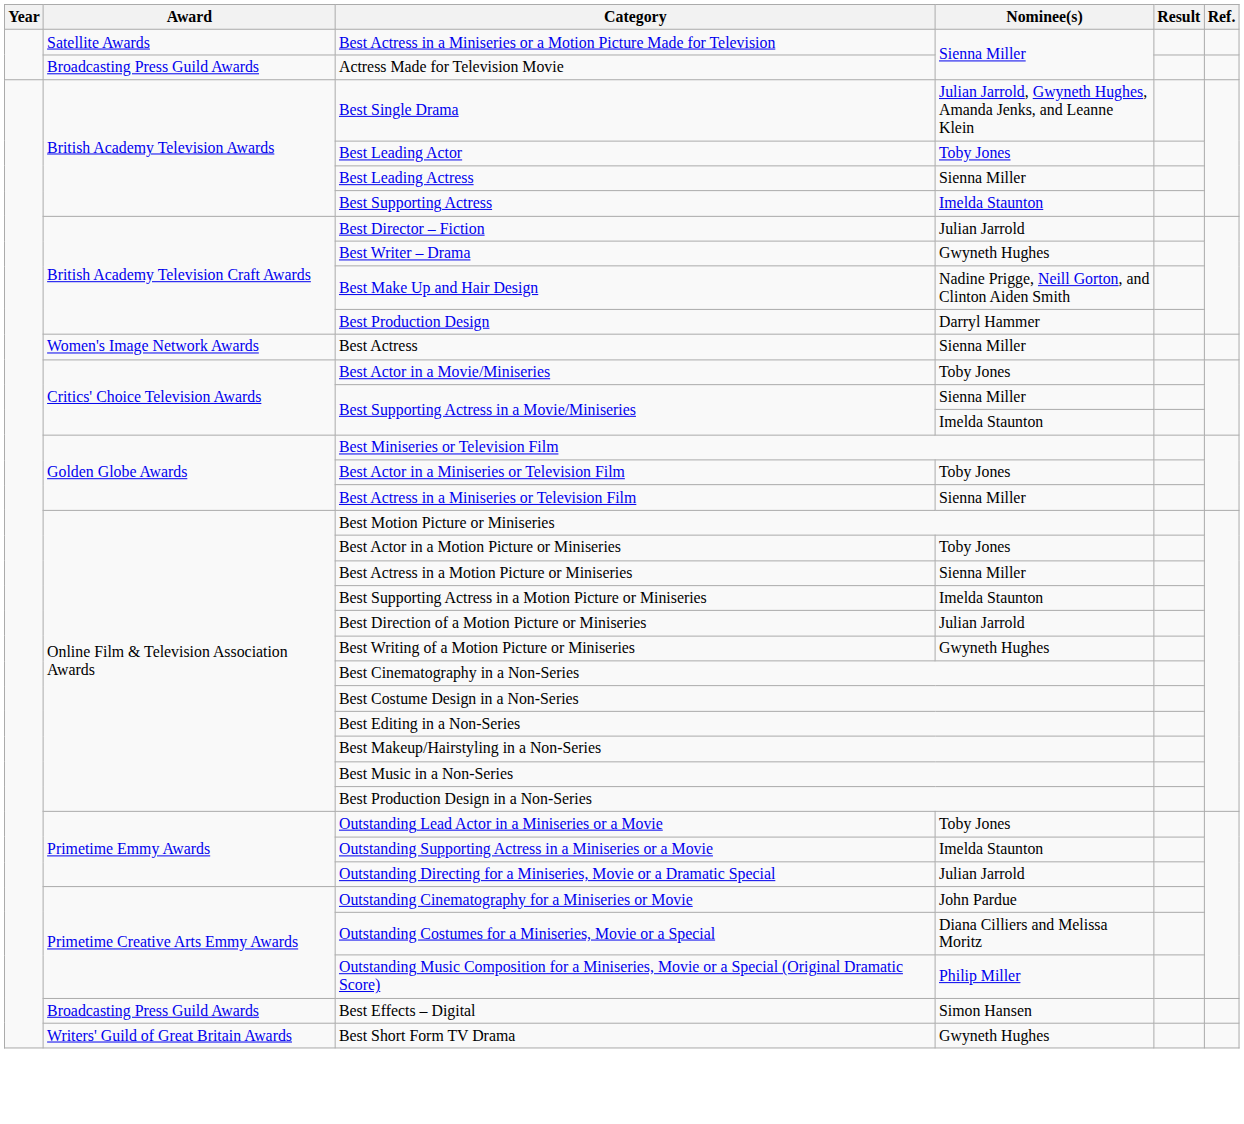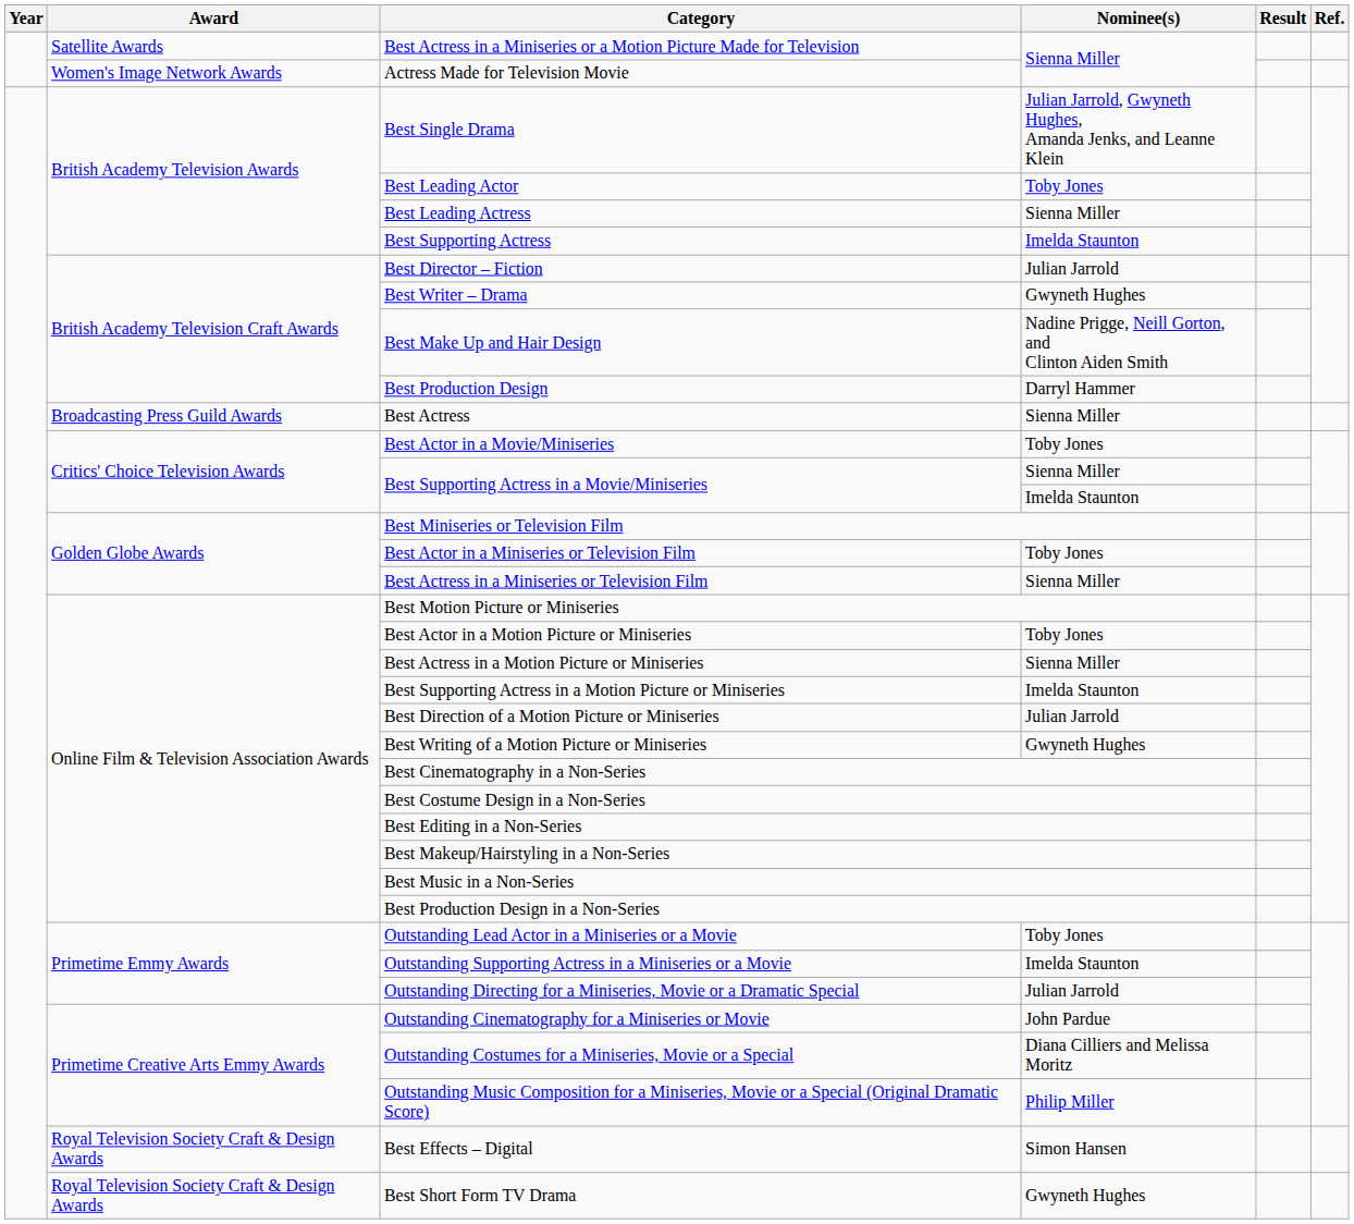 <table class="wikitable sortable">
 <tr>
 <th>Year</th>
 <th>Award</th>
 <th>Category</th>
 <th>Nominee(s)</th>
 <th>Result</th>
 <th>Ref.</th>
 </tr>
 <tr>
 <td rowspan="2"></td>
 <td><a href='#'>Satellite Awards</a></td>
 <td><a href='#'>Best Actress in a Miniseries or a Motion Picture Made for Television</a></td>
 <td rowspan="2"><a href='#'>Sienna Miller</a></td>
 <td></td>
 <td align="center"></td>
 </tr>
 <tr>
-<td><a href='#'>Broadcasting Press Guild Awards</a></td>
+<td><a href='#'>Women's Image Network Awards</a></td>
 <td>Actress Made for Television Movie</td>
 <td></td>
 <td align="center"></td>
 </tr>
 <tr>
 <td rowspan="35"></td>
 <td rowspan="4"><a href='#'>British Academy Television Awards</a></td>
 <td><a href='#'>Best Single Drama</a></td>
 <td><a href='#'>Julian Jarrold</a>, <a href='#'>Gwyneth Hughes</a>, <br> Amanda Jenks, and Leanne Klein</td>
 <td></td>
 <td align="center" rowspan="4"></td>
 </tr>
 <tr>
 <td><a href='#'>Best Leading Actor</a></td>
 <td><a href='#'>Toby Jones</a></td>
 <td></td>
 </tr>
 <tr>
 <td><a href='#'>Best Leading Actress</a></td>
 <td>Sienna Miller</td>
 <td></td>
 </tr>
 <tr>
 <td><a href='#'>Best Supporting Actress</a></td>
 <td><a href='#'>Imelda Staunton</a></td>
 <td></td>
 </tr>
 <tr>
 <td rowspan="4"><a href='#'>British Academy Television Craft Awards</a></td>
 <td><a href='#'>Best Director – Fiction</a></td>
 <td>Julian Jarrold</td>
 <td></td>
 <td align="center" rowspan="4"></td>
 </tr>
 <tr>
 <td><a href='#'>Best Writer – Drama</a></td>
 <td>Gwyneth Hughes</td>
 <td></td>
 </tr>
 <tr>
 <td><a href='#'>Best Make Up and Hair Design</a></td>
 <td>Nadine Prigge, <a href='#'>Neill Gorton</a>, and <br> Clinton Aiden Smith</td>
 <td></td>
 </tr>
 <tr>
 <td><a href='#'>Best Production Design</a></td>
 <td>Darryl Hammer</td>
 <td></td>
 </tr>
 <tr>
-<td><a href='#'>Women's Image Network Awards</a></td>
+<td><a href='#'>Broadcasting Press Guild Awards</a></td>
 <td>Best Actress</td>
 <td>Sienna Miller</td>
 <td></td>
 <td align="center"></td>
 </tr>
 <tr>
 <td rowspan="3"><a href='#'>Critics' Choice Television Awards</a></td>
 <td><a href='#'>Best Actor in a Movie/Miniseries</a></td>
 <td>Toby Jones</td>
 <td></td>
 <td align="center" rowspan="3"></td>
 </tr>
 <tr>
 <td rowspan="2"><a href='#'>Best Supporting Actress in a Movie/Miniseries</a></td>
 <td>Sienna Miller</td>
 <td></td>
 </tr>
 <tr>
 <td>Imelda Staunton</td>
 <td></td>
 </tr>
 <tr>
 <td rowspan="3"><a href='#'>Golden Globe Awards</a></td>
 <td colspan="2"><a href='#'>Best Miniseries or Television Film</a></td>
 <td></td>
 <td align="center" rowspan="3"></td>
 </tr>
 <tr>
 <td><a href='#'>Best Actor in a Miniseries or Television Film</a></td>
 <td>Toby Jones</td>
 <td></td>
 </tr>
 <tr>
 <td><a href='#'>Best Actress in a Miniseries or Television Film</a></td>
 <td>Sienna Miller</td>
 <td></td>
 </tr>
 <tr>
 <td rowspan="12">Online Film & Television Association Awards</td>
 <td colspan="2">Best Motion Picture or Miniseries</td>
 <td></td>
 <td align="center" rowspan="12"></td>
 </tr>
 <tr>
 <td>Best Actor in a Motion Picture or Miniseries</td>
 <td>Toby Jones</td>
 <td></td>
 </tr>
 <tr>
 <td>Best Actress in a Motion Picture or Miniseries</td>
 <td>Sienna Miller</td>
 <td></td>
 </tr>
 <tr>
 <td>Best Supporting Actress in a Motion Picture or Miniseries</td>
 <td>Imelda Staunton</td>
 <td></td>
 </tr>
 <tr>
 <td>Best Direction of a Motion Picture or Miniseries</td>
 <td>Julian Jarrold</td>
 <td></td>
 </tr>
 <tr>
 <td>Best Writing of a Motion Picture or Miniseries</td>
 <td>Gwyneth Hughes</td>
 <td></td>
 </tr>
 <tr>
 <td colspan="2">Best Cinematography in a Non-Series</td>
 <td></td>
 </tr>
 <tr>
 <td colspan="2">Best Costume Design in a Non-Series</td>
 <td></td>
 </tr>
 <tr>
 <td colspan="2">Best Editing in a Non-Series</td>
 <td></td>
 </tr>
 <tr>
 <td colspan="2">Best Makeup/Hairstyling in a Non-Series</td>
 <td></td>
 </tr>
 <tr>
 <td colspan="2">Best Music in a Non-Series</td>
 <td></td>
 </tr>
 <tr>
 <td colspan="2">Best Production Design in a Non-Series</td>
 <td></td>
 </tr>
 <tr>
 <td rowspan="3"><a href='#'>Primetime Emmy Awards</a></td>
 <td><a href='#'>Outstanding Lead Actor in a Miniseries or a Movie</a></td>
 <td>Toby Jones</td>
 <td></td>
 <td align="center" rowspan="6"></td>
 </tr>
 <tr>
 <td><a href='#'>Outstanding Supporting Actress in a Miniseries or a Movie</a></td>
 <td>Imelda Staunton</td>
 <td></td>
 </tr>
 <tr>
 <td><a href='#'>Outstanding Directing for a Miniseries, Movie or a Dramatic Special</a></td>
 <td>Julian Jarrold</td>
 <td></td>
 </tr>
 <tr>
 <td rowspan="3"><a href='#'>Primetime Creative Arts Emmy Awards</a></td>
 <td><a href='#'>Outstanding Cinematography for a Miniseries or Movie</a></td>
 <td>John Pardue</td>
 <td></td>
 </tr>
 <tr>
 <td><a href='#'>Outstanding Costumes for a Miniseries, Movie or a Special</a></td>
 <td>Diana Cilliers and Melissa Moritz</td>
 <td></td>
 </tr>
 <tr>
 <td><a href='#'>Outstanding Music Composition for a Miniseries, Movie or a Special (Original Dramatic Score)</a></td>
 <td><a href='#'>Philip Miller</a></td>
 <td></td>
 </tr>
 <tr>
-<td><a href='#'>Broadcasting Press Guild Awards</a></td>
+<td><a href='#'>Royal Television Society Craft & Design Awards</a></td>
 <td>Best Effects – Digital</td>
 <td>Simon Hansen</td>
 <td></td>
 <td align="center"></td>
 </tr>
 <tr>
-<td><a href='#'>Writers' Guild of Great Britain Awards</a></td>
+<td><a href='#'>Royal Television Society Craft & Design Awards</a></td>
 <td>Best Short Form TV Drama</td>
 <td>Gwyneth Hughes</td>
 <td></td>
 <td align="center"></td>
 </tr>
 </table>
